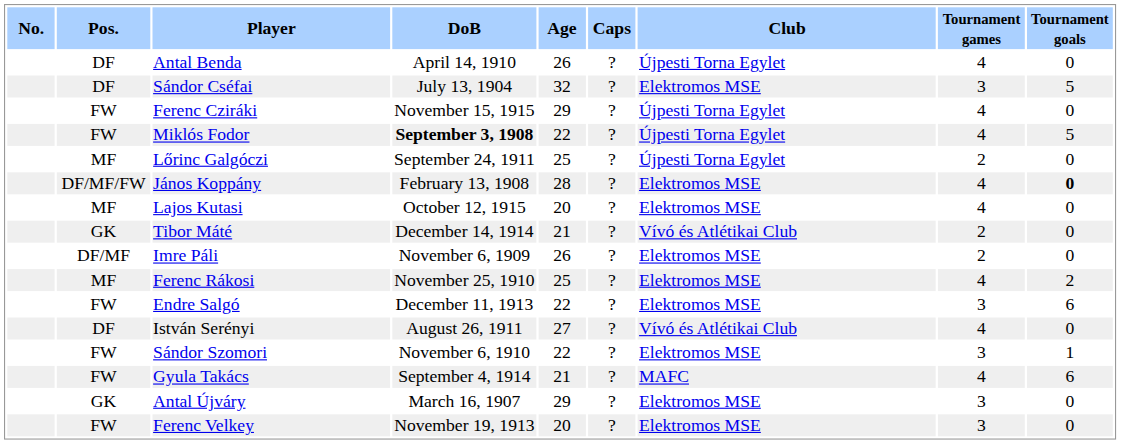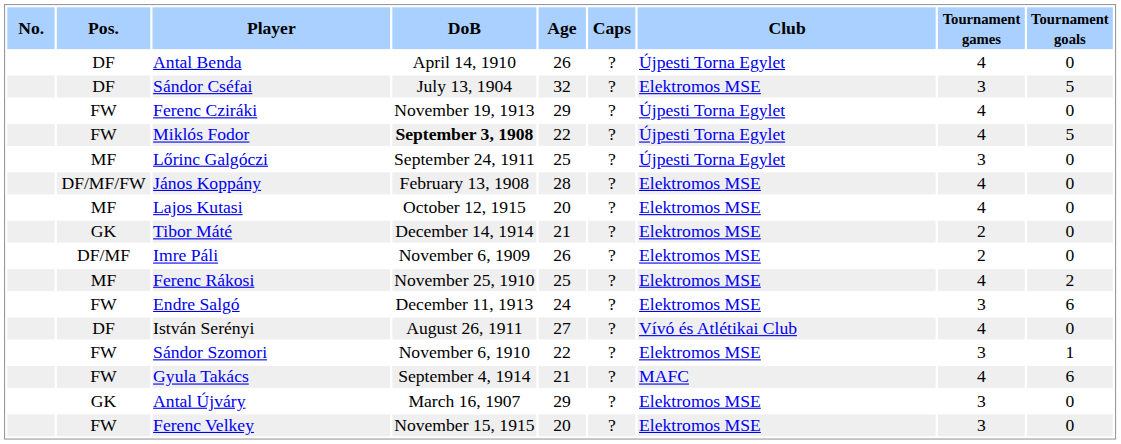 <table border="0" width="80%" style="border: 1px solid #999; background-color:#FFFFFF; text-align:center">
 <tr align="center" bgcolor="#AAD0FF">
 <th width=4%>No.</th>
 <th width=6%>Pos.</th>
 <th width=20%>Player</th>
 <th width=12%>DoB</th>
 <th width=4%>Age</th>
 <th width=4%>Caps</th>
 <th width=25%>Club</th>
 <th width=6%><small>Tournament<br>games</small></th>
 <th width=6%><small>Tournament<br>goals</small></th>
 </tr>
 <tr>
 <td></td>
 <td>DF</td>
 <td align="left"><a href='#'>Antal Benda</a></td>
 <td>April 14, 1910</td>
 <td>26</td>
 <td>?</td>
 <td align="left"> <a href='#'>Újpesti Torna Egylet</a></td>
 <td>4</td>
 <td>0</td>
 </tr>
 <tr bgcolor="#EFEFEF">
 <td></td>
 <td>DF</td>
 <td align="left"><a href='#'>Sándor Cséfai</a></td>
 <td>July 13, 1904</td>
 <td>32</td>
 <td>?</td>
 <td align="left"> <a href='#'>Elektromos MSE</a></td>
 <td>3</td>
 <td>5</td>
 </tr>
 <tr>
 <td></td>
 <td>FW</td>
 <td align="left"><a href='#'>Ferenc Cziráki</a></td>
-<td>November 15, 1915</td>
+<td>November 19, 1913</td>
 <td>29</td>
 <td>?</td>
 <td align="left"> <a href='#'>Újpesti Torna Egylet</a></td>
 <td>4</td>
 <td>0</td>
 </tr>
 <tr bgcolor="#EFEFEF">
 <td></td>
 <td>FW</td>
 <td align="left"><a href='#'>Miklós Fodor</a></td>
 <td><strong>September 3, 1908</strong></td>
 <td>22</td>
 <td>?</td>
 <td align="left"> <a href='#'>Újpesti Torna Egylet</a></td>
 <td>4</td>
 <td>5</td>
 </tr>
 <tr>
 <td></td>
 <td>MF</td>
 <td align="left"><a href='#'>Lőrinc Galgóczi</a></td>
 <td>September 24, 1911</td>
 <td>25</td>
 <td>?</td>
 <td align="left"> <a href='#'>Újpesti Torna Egylet</a></td>
-<td>2</td>
+<td>3</td>
 <td>0</td>
 </tr>
 <tr bgcolor="#EFEFEF">
 <td></td>
 <td>DF/MF/FW</td>
 <td align="left"><a href='#'>János Koppány</a></td>
 <td>February 13, 1908</td>
 <td>28</td>
 <td>?</td>
 <td align="left"> <a href='#'>Elektromos MSE</a></td>
 <td>4</td>
-<td><strong>0</strong></td>
+<td>0</td>
 </tr>
 <tr>
 <td></td>
 <td>MF</td>
 <td align="left"><a href='#'>Lajos Kutasi</a></td>
 <td>October 12, 1915</td>
 <td>20</td>
 <td>?</td>
 <td align="left"> <a href='#'>Elektromos MSE</a></td>
 <td>4</td>
 <td>0</td>
 </tr>
 <tr bgcolor="#EFEFEF">
 <td></td>
 <td>GK</td>
 <td align="left"><a href='#'>Tibor Máté</a></td>
 <td>December 14, 1914</td>
 <td>21</td>
 <td>?</td>
-<td align="left"> <a href='#'>Vívó és Atlétikai Club</a></td>
+<td align="left"> <a href='#'>Elektromos MSE</a></td>
 <td>2</td>
 <td>0</td>
 </tr>
 <tr>
 <td></td>
 <td>DF/MF</td>
 <td align="left"><a href='#'>Imre Páli</a></td>
 <td>November 6, 1909</td>
 <td>26</td>
 <td>?</td>
 <td align="left"> <a href='#'>Elektromos MSE</a></td>
 <td>2</td>
 <td>0</td>
 </tr>
 <tr bgcolor="#EFEFEF">
 <td></td>
 <td>MF</td>
 <td align="left"><a href='#'>Ferenc Rákosi</a></td>
 <td>November 25, 1910</td>
 <td>25</td>
 <td>?</td>
 <td align="left"> <a href='#'>Elektromos MSE</a></td>
 <td>4</td>
 <td>2</td>
 </tr>
 <tr>
 <td></td>
 <td>FW</td>
 <td align="left"><a href='#'>Endre Salgó</a></td>
 <td>December 11, 1913</td>
-<td>22</td>
+<td>24</td>
 <td>?</td>
 <td align="left"> <a href='#'>Elektromos MSE</a></td>
 <td>3</td>
 <td>6</td>
 </tr>
 <tr bgcolor="#EFEFEF">
 <td></td>
 <td>DF</td>
 <td align="left">István Serényi</td>
 <td>August 26, 1911</td>
 <td>27</td>
 <td>?</td>
 <td align="left"> <a href='#'>Vívó és Atlétikai Club</a></td>
 <td>4</td>
 <td>0</td>
 </tr>
 <tr>
 <td></td>
 <td>FW</td>
 <td align="left"><a href='#'>Sándor Szomori</a></td>
 <td>November 6, 1910</td>
 <td>22</td>
 <td>?</td>
 <td align="left"> <a href='#'>Elektromos MSE</a></td>
 <td>3</td>
 <td>1</td>
 </tr>
 <tr bgcolor="#EFEFEF">
 <td></td>
 <td>FW</td>
 <td align="left"><a href='#'>Gyula Takács</a></td>
 <td>September 4, 1914</td>
 <td>21</td>
 <td>?</td>
 <td align="left"> <a href='#'>MAFC</a></td>
 <td>4</td>
 <td>6</td>
 </tr>
 <tr>
 <td></td>
 <td>GK</td>
 <td align="left"><a href='#'>Antal Újváry</a></td>
 <td>March 16, 1907</td>
 <td>29</td>
 <td>?</td>
 <td align="left"> <a href='#'>Elektromos MSE</a></td>
 <td>3</td>
 <td>0</td>
 </tr>
 <tr bgcolor="#EFEFEF">
 <td></td>
 <td>FW</td>
 <td align="left"><a href='#'>Ferenc Velkey</a></td>
-<td>November 19, 1913</td>
+<td>November 15, 1915</td>
 <td>20</td>
 <td>?</td>
 <td align="left"> <a href='#'>Elektromos MSE</a></td>
 <td>3</td>
 <td>0</td>
 </tr>
 </table>
